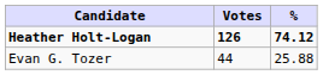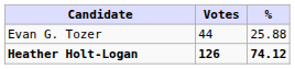 <table class="wikitable">
 <tr>
 <th style="background:#ddf; width:200px;">Candidate</th>
 <th style="background:#ddf; width:50px;">Votes</th>
 <th style="background:#ddf; width:30px;">%</th>
 </tr>
 <tr>
+<td>Evan G. Tozer</td>
+<td>44</td>
+<td>25.88</td>
+</tr>
+<tr>
 <td><strong>Heather Holt-Logan</strong></td>
 <td><strong>126</strong></td>
 <td><strong>74.12</strong></td>
 </tr>
-<tr>
-<td>Evan G. Tozer</td>
-<td>44</td>
-<td>25.88</td>
-</tr>
 </table>
